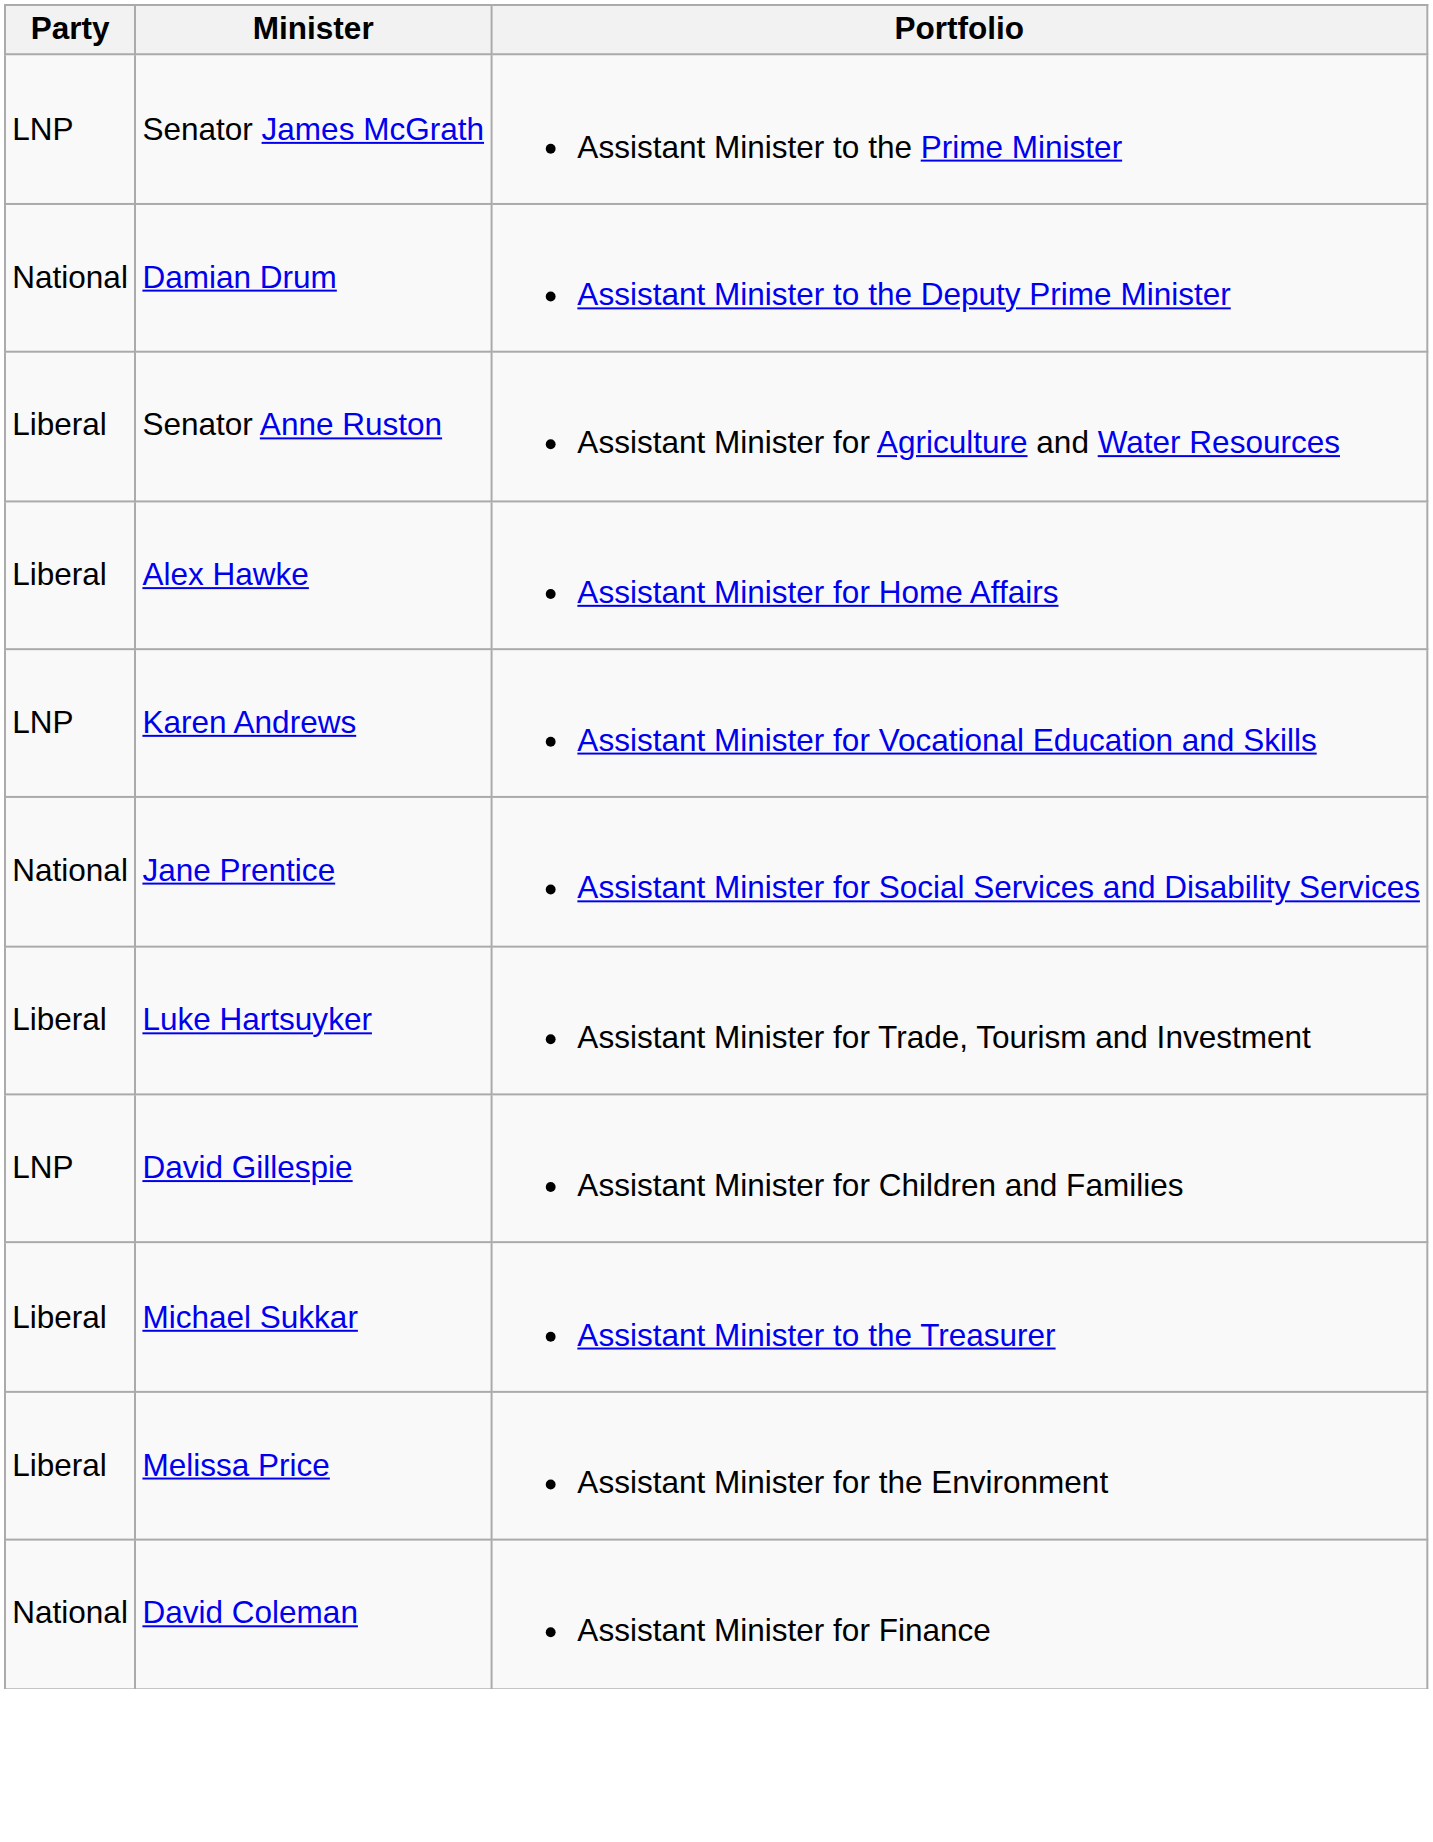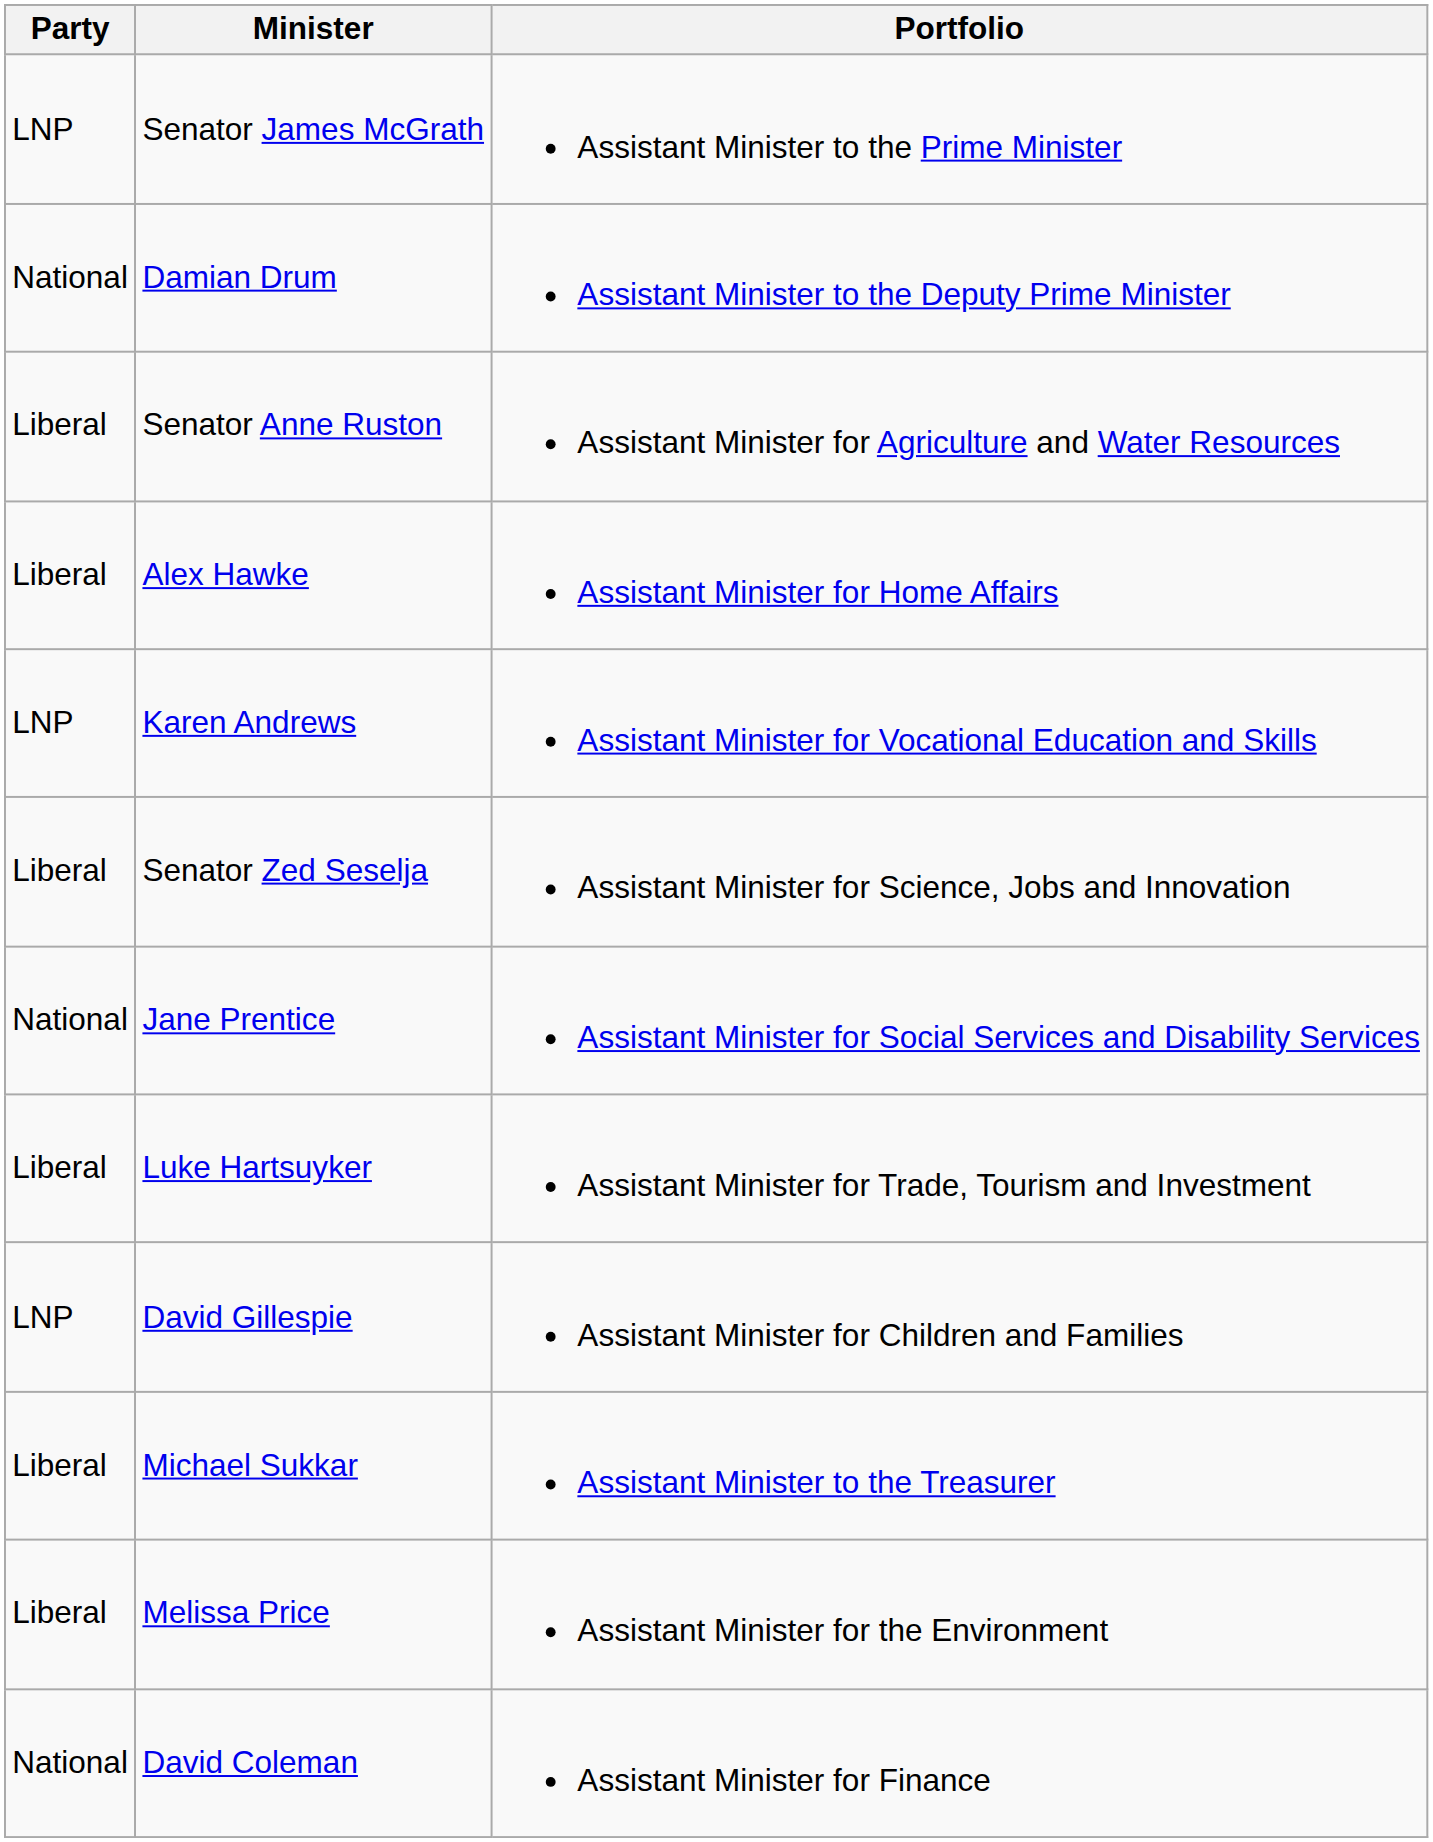 <table class="wikitable sortable">
 <tr>
 <th>Party</th>
 <th>Minister</th>
 <th>Portfolio</th>
 </tr>
 <tr>
 <td>LNP</td>
 <td>Senator <a href='#'>James McGrath</a></td>
 <td><br><ul><li>Assistant Minister to the <a href='#'>Prime Minister</a></li></ul></td>
 </tr>
 <tr>
 <td>National</td>
 <td><a href='#'>Damian Drum</a></td>
 <td><br><ul><li><a href='#'>Assistant Minister to the Deputy Prime Minister</a></li></ul></td>
 </tr>
 <tr>
 <td>Liberal</td>
 <td>Senator <a href='#'>Anne Ruston</a></td>
 <td><br><ul><li>Assistant Minister for <a href='#'>Agriculture</a> and <a href='#'>Water Resources</a></li></ul></td>
 </tr>
 <tr>
 <td>Liberal</td>
 <td><a href='#'>Alex Hawke</a> </td>
 <td><br><ul><li><a href='#'>Assistant Minister for Home Affairs</a></li></ul></td>
 </tr>
 <tr>
 <td>LNP</td>
 <td><a href='#'>Karen Andrews</a> </td>
 <td><br><ul><li><a href='#'>Assistant Minister for Vocational Education and Skills</a></li></ul></td>
 </tr>
 <tr>
+<td>Liberal</td>
+<td>Senator <a href='#'>Zed Seselja</a></td>
+<td><br><ul><li>Assistant Minister for Science, Jobs and Innovation</li></ul></td>
+</tr>
+<tr>
 <td>National</td>
 <td><a href='#'>Jane Prentice</a> </td>
 <td><br><ul><li><a href='#'>Assistant Minister for Social Services and Disability Services</a></li></ul></td>
 </tr>
 <tr>
 <td>Liberal</td>
 <td><a href='#'>Luke Hartsuyker</a> </td>
 <td><br><ul><li>Assistant Minister for Trade, Tourism and Investment</li></ul></td>
 </tr>
 <tr>
 <td>LNP</td>
 <td><a href='#'>David Gillespie</a> </td>
 <td><br><ul><li>Assistant Minister for Children and Families</li></ul></td>
 </tr>
 <tr>
 <td>Liberal</td>
 <td><a href='#'>Michael Sukkar</a> </td>
 <td><br><ul><li><a href='#'>Assistant Minister to the Treasurer</a></li></ul></td>
 </tr>
 <tr>
 <td>Liberal</td>
 <td><a href='#'>Melissa Price</a> </td>
 <td><br><ul><li>Assistant Minister for the Environment</li></ul></td>
 </tr>
 <tr>
 <td>National</td>
 <td><a href='#'>David Coleman</a> </td>
 <td><br><ul><li>Assistant Minister for Finance</li></ul></td>
 </tr>
 </table>
